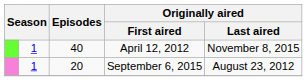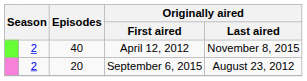 <table class="wikitable plainrowheaders" style="text-align:center;">
 <tr>
 <th colspan="2" rowspan="2">Season</th>
 <th rowspan="2">Episodes</th>
 <th colspan="2">Originally aired</th>
 </tr>
 <tr>
 <th>First aired</th>
 <th>Last aired</th>
 </tr>
 <tr>
 <td style="background-color: #66FF33"></td>
-<td><a href='#'>1</a></td>
+<td><a href='#'>2</a></td>
 <td>40</td>
 <td>April 12, 2012</td>
 <td>November 8, 2015</td>
 </tr>
 <tr>
 <td style="background-color: #F781D8"></td>
-<td><a href='#'>1</a></td>
+<td><a href='#'>2</a></td>
 <td>20</td>
 <td>September 6, 2015</td>
 <td>August 23, 2012</td>
 </tr>
 <tr>
 </tr>
 </table>
